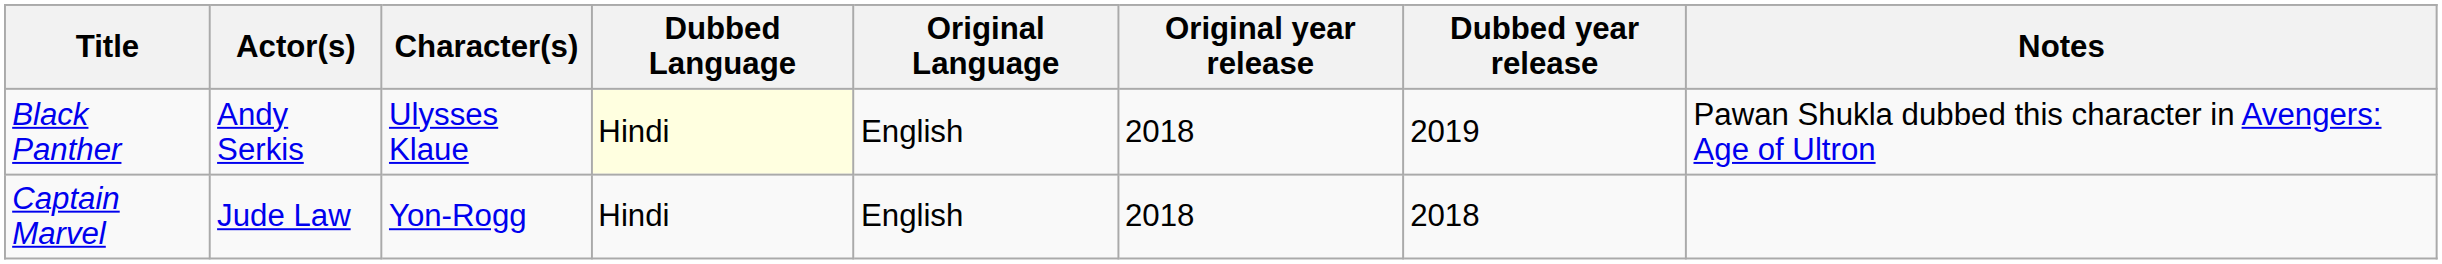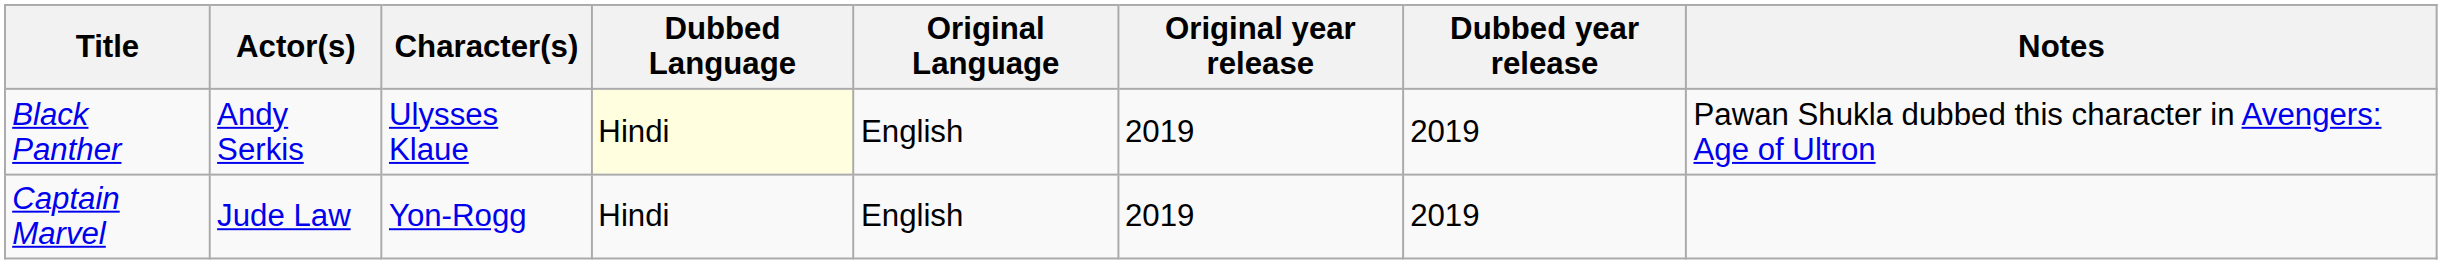 <table class="wikitable">
 <tr>
 <th scope="col">Title</th>
 <th scope="col">Actor(s)</th>
 <th scope="col">Character(s)</th>
 <th scope="col">Dubbed Language</th>
 <th scope="col">Original Language</th>
 <th scope="col">Original year release</th>
 <th scope="col">Dubbed year release</th>
 <th scope="col" class="unsortable">Notes</th>
 </tr>
 <tr>
 <td><a href='#'><em>Black Panther</em></a></td>
 <td><a href='#'>Andy Serkis</a></td>
 <td><a href='#'>Ulysses Klaue</a></td>
 <td style="background: lightyellow;">Hindi</td>
 <td>English</td>
-<td>2018</td>
+<td>2019</td>
 <td>2019</td>
 <td>Pawan Shukla dubbed this character in <a href='#'>Avengers: Age of Ultron</a></td>
 </tr>
 <tr>
 <td><a href='#'><em>Captain Marvel</em></a></td>
 <td><a href='#'>Jude Law</a></td>
 <td><a href='#'>Yon-Rogg</a></td>
 <td>Hindi</td>
 <td>English</td>
-<td>2018</td>
-<td>2018</td>
+<td>2019</td>
+<td>2019</td>
 <td></td>
 </tr>
 </table>
